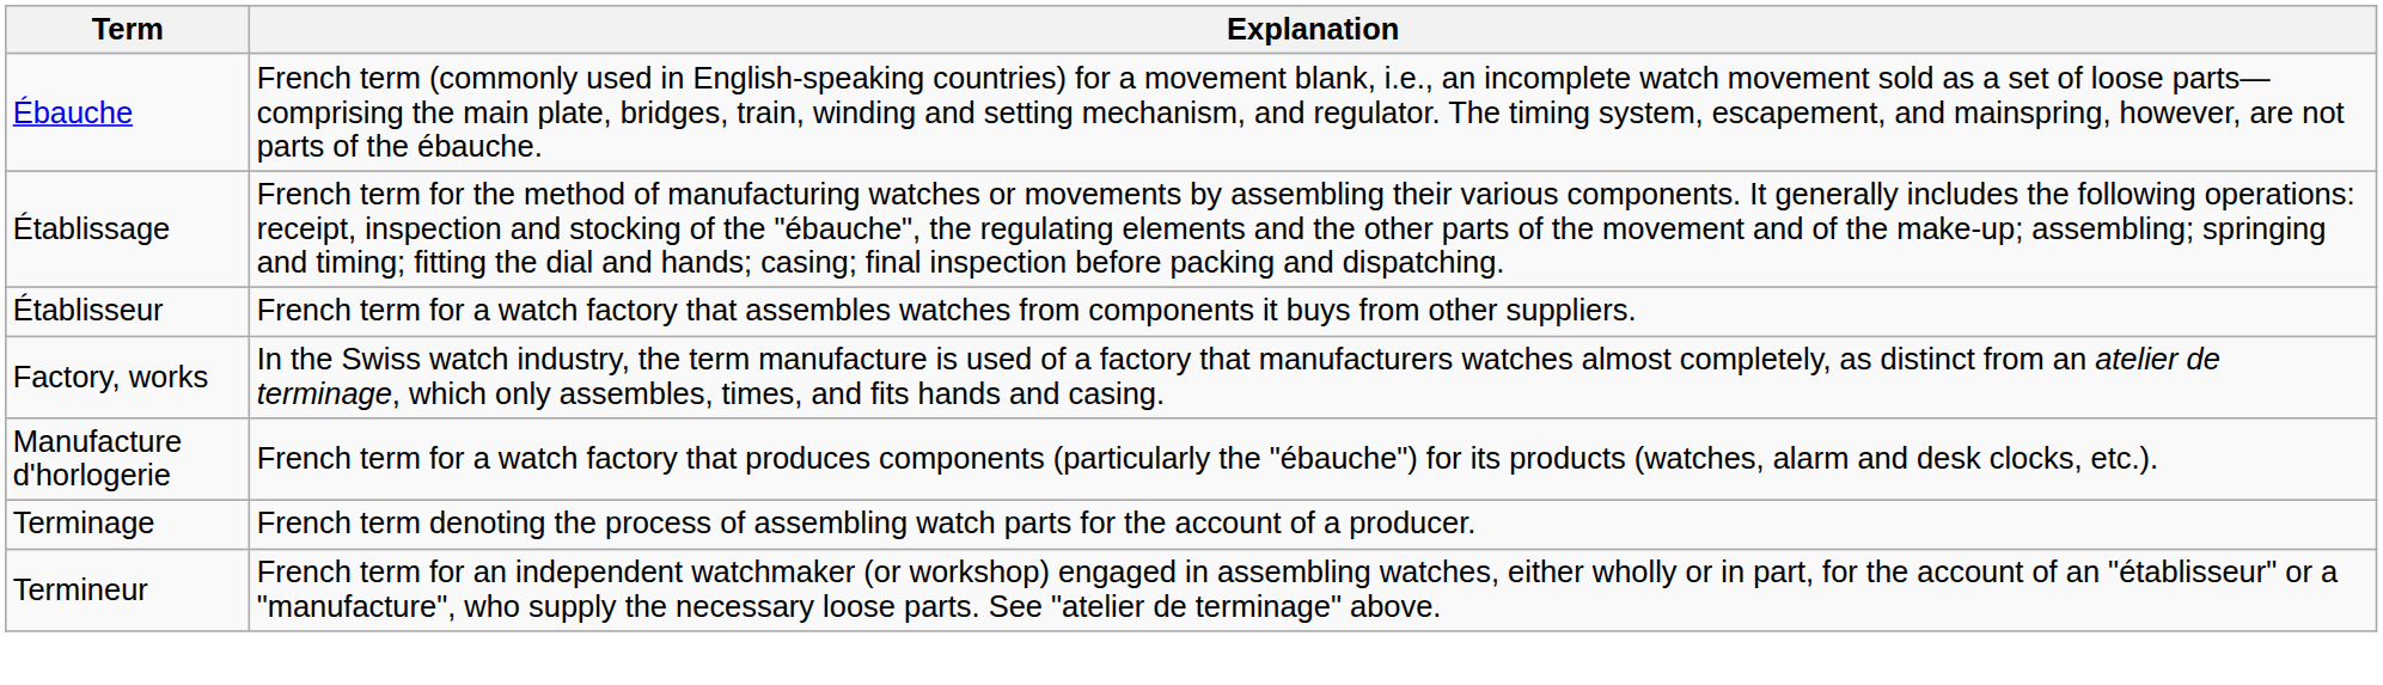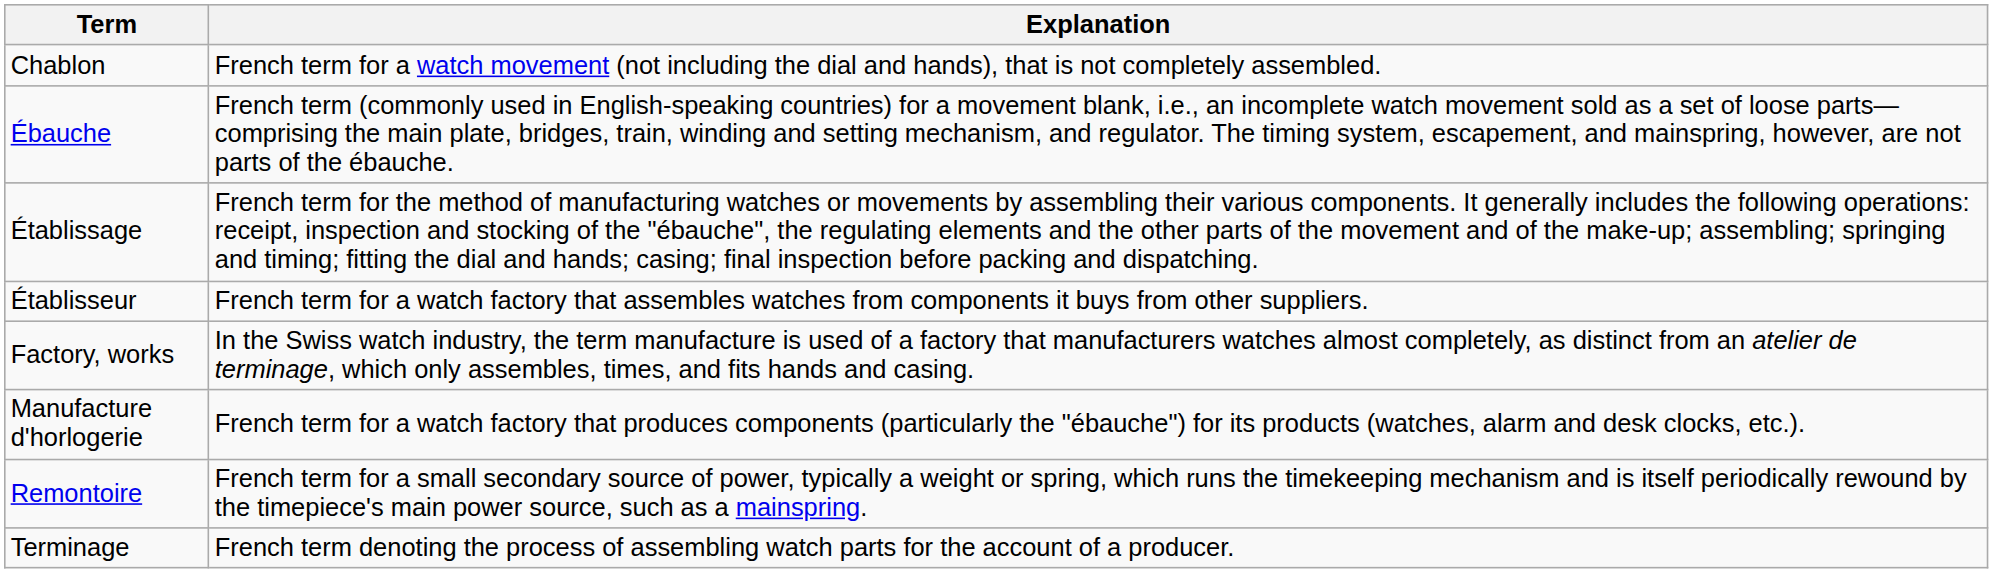 <table class="wikitable">
 <tr>
 <th>Term</th>
 <th>Explanation</th>
+</tr>
+<tr>
+<td>Chablon</td>
+<td>French term for a <a href='#'>watch movement</a> (not including the dial and hands), that is not completely assembled.</td>
 </tr>
 <tr>
 <td><a href='#'>Ébauche</a></td>
 <td>French term (commonly used in English-speaking countries) for a movement blank, i.e., an incomplete watch movement sold as a set of loose parts—comprising the main plate, bridges, train, winding and setting mechanism, and regulator. The timing system, escapement, and mainspring, however, are not parts of the ébauche.</td>
 </tr>
 <tr>
 <td>Établissage</td>
 <td>French term for the method of manufacturing watches or movements by assembling their various components. It generally includes the following operations: receipt, inspection and stocking of the "ébauche", the regulating elements and the other parts of the movement and of the make-up; assembling; springing and timing; fitting the dial and hands; casing; final inspection before packing and dispatching.</td>
 </tr>
 <tr>
 <td>Établisseur</td>
 <td>French term for a watch factory that assembles watches from components it buys from other suppliers.</td>
 </tr>
 <tr>
 <td>Factory, works</td>
 <td>In the Swiss watch industry, the term manufacture is used of a factory that manufacturers watches almost completely, as distinct from an <em>atelier de terminage</em>, which only assembles, times, and fits hands and casing.</td>
 </tr>
 <tr>
 <td>Manufacture d'horlogerie</td>
 <td>French term for a watch factory that produces components (particularly the "ébauche") for its products (watches, alarm and desk clocks, etc.).</td>
 </tr>
 <tr>
+<td><a href='#'>Remontoire</a></td>
+<td>French term for a small secondary source of power, typically a weight or spring, which runs the timekeeping mechanism and is itself periodically rewound by the timepiece's main power source, such as a <a href='#'>mainspring</a>.</td>
+</tr>
+<tr>
 <td>Terminage</td>
 <td>French term denoting the process of assembling watch parts for the account of a producer.</td>
 </tr>
-<tr>
-<td>Termineur</td>
-<td>French term for an independent watchmaker (or workshop) engaged in assembling watches, either wholly or in part, for the account of an "établisseur" or a "manufacture", who supply the necessary loose parts. See "atelier de terminage" above.</td>
-</tr>
 </table>
